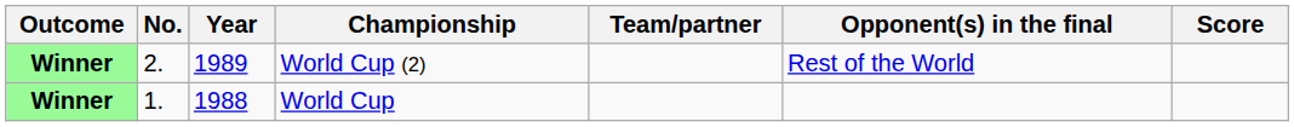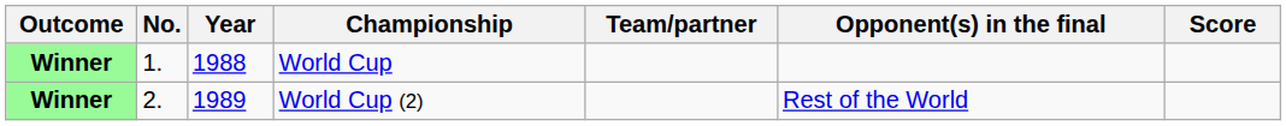 <table class="sortable wikitable plainrowheaders">
 <tr>
 <th scope="col" style="width:80px;">Outcome</th>
 <th scope="col" style="width:20px;">No.</th>
 <th scope="col" style="width:50px;">Year</th>
 <th scope="col" style="width:200px;">Championship</th>
 <th scope="col" style="width:120px;">Team/partner</th>
 <th scope="col" style="width:250px;">Opponent(s) in the final</th>
 <th scope="col"  style="text-align:center; width:70px;">Score</th>
 </tr>
 <tr>
 <th scope="row" style="background:#98FB98">Winner</th>
+<td>1.</td>
+<td><a href='#'>1988</a></td>
+<td><a href='#'>World Cup</a></td>
+<td></td>
+<td></td>
+<td style="text-align:center;"></td>
+</tr>
+<tr>
+<th scope="row" style="background:#98FB98">Winner</th>
 <td>2.</td>
 <td><a href='#'>1989</a></td>
 <td><a href='#'>World Cup</a> <small>(2)</small></td>
 <td></td>
 <td><a href='#'>Rest of the World</a></td>
 <td style="text-align:center;"></td>
 </tr>
-<tr>
-<th scope="row" style="background:#98FB98">Winner</th>
-<td>1.</td>
-<td><a href='#'>1988</a></td>
-<td><a href='#'>World Cup</a></td>
-<td></td>
-<td></td>
-<td style="text-align:center;"></td>
-</tr>
 </table>
